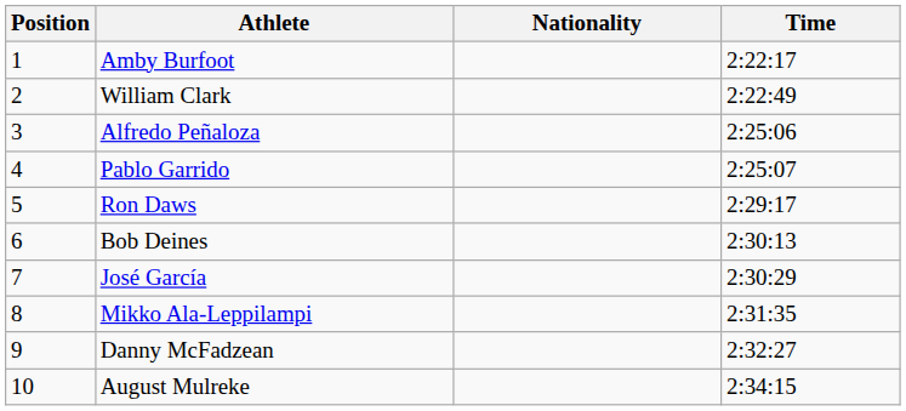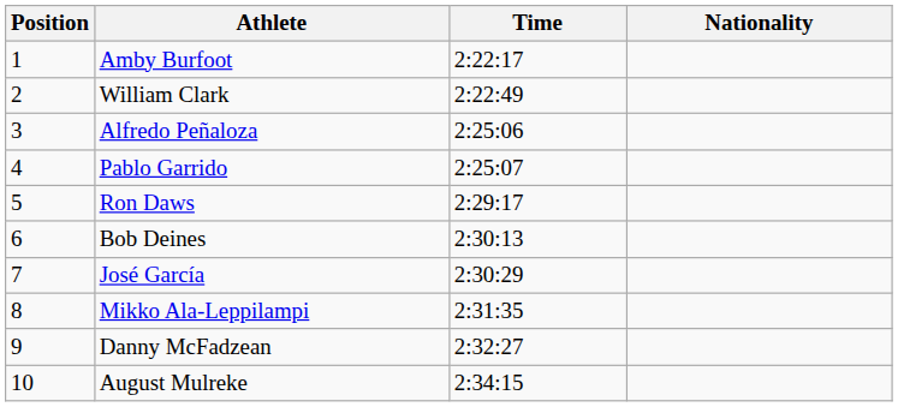 <table class="wikitable">
 <tr>
 <th style="width:10%;">Position</th>
 <th style="width:40%;">Athlete</th>
+<th style="width:20%;">Time</th>
 <th style="width:30%;">Nationality</th>
-<th style="width:20%;">Time</th>
 </tr>
 <tr>
 <td>1</td>
 <td><a href='#'>Amby Burfoot</a></td>
+<td>2:22:17</td>
 <td></td>
-<td>2:22:17</td>
 </tr>
 <tr>
 <td>2</td>
 <td>William Clark</td>
+<td>2:22:49</td>
 <td></td>
-<td>2:22:49</td>
 </tr>
 <tr>
 <td>3</td>
 <td><a href='#'>Alfredo Peñaloza</a></td>
+<td>2:25:06</td>
 <td></td>
-<td>2:25:06</td>
 </tr>
 <tr>
 <td>4</td>
 <td><a href='#'>Pablo Garrido</a></td>
+<td>2:25:07</td>
 <td></td>
-<td>2:25:07</td>
 </tr>
 <tr>
 <td>5</td>
 <td><a href='#'>Ron Daws</a></td>
+<td>2:29:17</td>
 <td></td>
-<td>2:29:17</td>
 </tr>
 <tr>
 <td>6</td>
 <td>Bob Deines</td>
+<td>2:30:13</td>
 <td></td>
-<td>2:30:13</td>
 </tr>
 <tr>
 <td>7</td>
 <td><a href='#'>José García</a></td>
+<td>2:30:29</td>
 <td></td>
-<td>2:30:29</td>
 </tr>
 <tr>
 <td>8</td>
 <td><a href='#'>Mikko Ala-Leppilampi</a></td>
+<td>2:31:35</td>
 <td></td>
-<td>2:31:35</td>
 </tr>
 <tr>
 <td>9</td>
 <td>Danny McFadzean</td>
+<td>2:32:27</td>
 <td></td>
-<td>2:32:27</td>
 </tr>
 <tr>
 <td>10</td>
 <td>August Mulreke</td>
+<td>2:34:15</td>
 <td></td>
-<td>2:34:15</td>
 </tr>
 </table>
